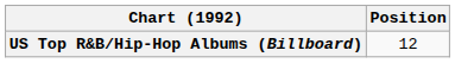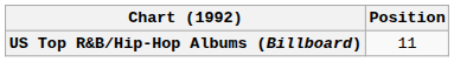 <table class="wikitable plainrowheaders" style="text-align:center;">
 <tr>
 <th>Chart (1992)</th>
 <th>Position</th>
 </tr>
 <tr>
 <th scope="row">US Top R&B/Hip-Hop Albums (<em>Billboard</em>)</th>
-<td style="text-align:center;">12</td>
+<td style="text-align:center;">11</td>
 </tr>
 </table>
